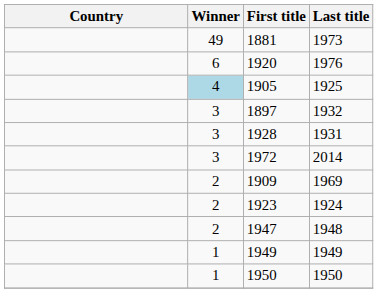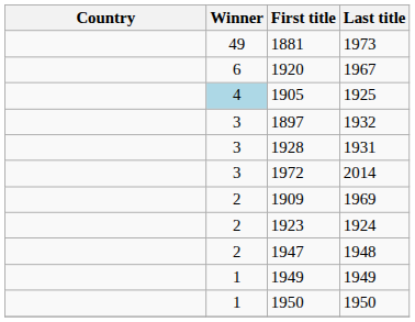 <table class="sortable wikitable">
 <tr>
 <th scope="col" width="190">Country</th>
 <th>Winner</th>
 <th>First title</th>
 <th>Last title</th>
 </tr>
 <tr>
 <td></td>
 <td align="center">49</td>
 <td>1881</td>
 <td>1973</td>
 </tr>
 <tr>
 <td></td>
 <td align="center">6</td>
 <td>1920</td>
-<td>1976</td>
+<td>1967</td>
 </tr>
 <tr>
 <td></td>
 <td align="center" style="background: lightblue;">4</td>
 <td>1905</td>
 <td>1925</td>
 </tr>
 <tr>
 <td></td>
 <td align="center">3</td>
 <td>1897</td>
 <td>1932</td>
 </tr>
 <tr>
 <td></td>
 <td align="center">3</td>
 <td>1928</td>
 <td>1931</td>
 </tr>
 <tr>
 <td></td>
 <td align="center">3</td>
 <td>1972</td>
 <td>2014</td>
 </tr>
 <tr>
 <td></td>
 <td align="center">2</td>
 <td>1909</td>
 <td>1969</td>
 </tr>
 <tr>
 <td></td>
 <td align="center">2</td>
 <td>1923</td>
 <td>1924</td>
 </tr>
 <tr>
 <td></td>
 <td align="center">2</td>
 <td>1947</td>
 <td>1948</td>
 </tr>
 <tr>
 <td></td>
 <td align="center">1</td>
 <td>1949</td>
 <td>1949</td>
 </tr>
 <tr>
 <td></td>
 <td align="center">1</td>
 <td>1950</td>
 <td>1950</td>
 </tr>
 <tr>
 </tr>
 </table>
